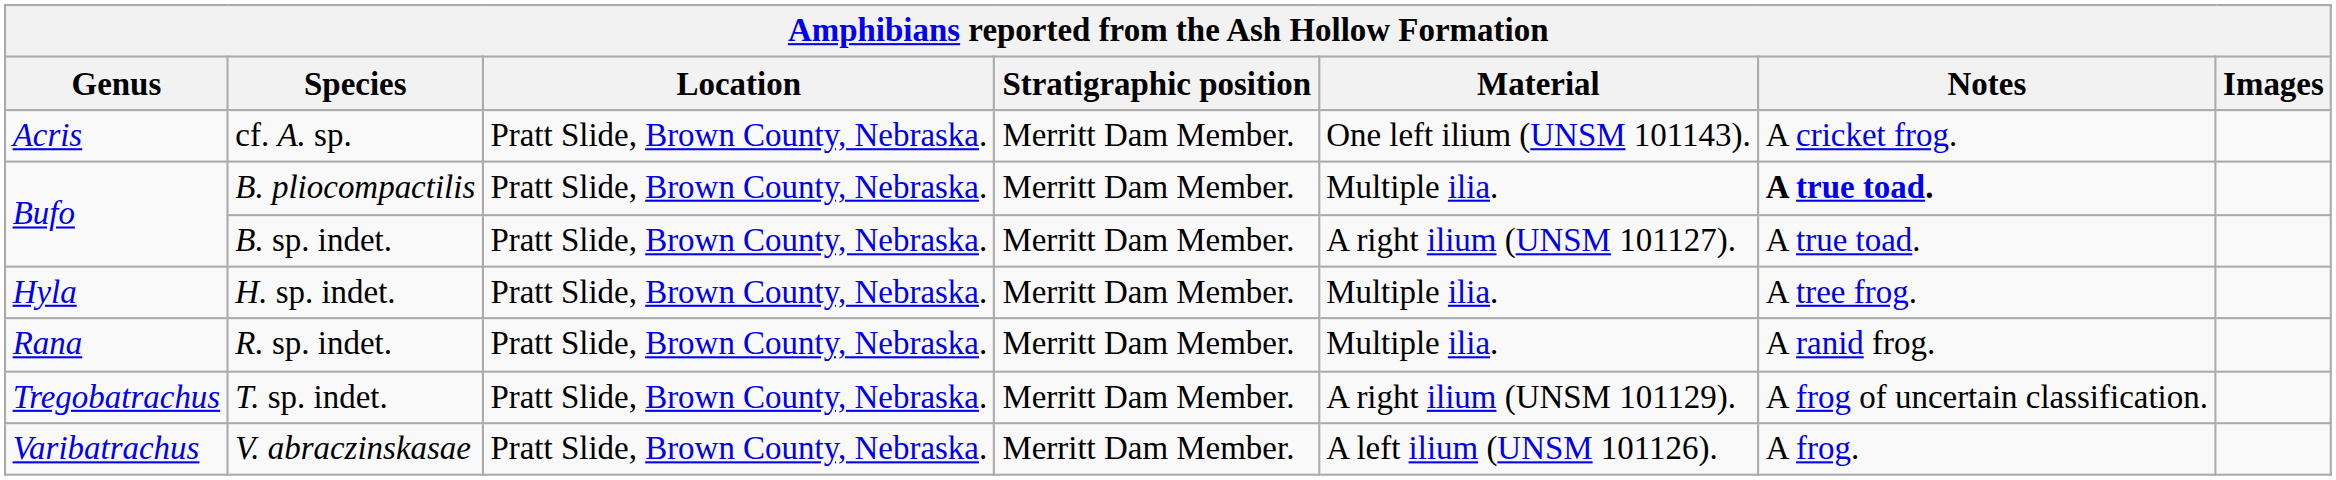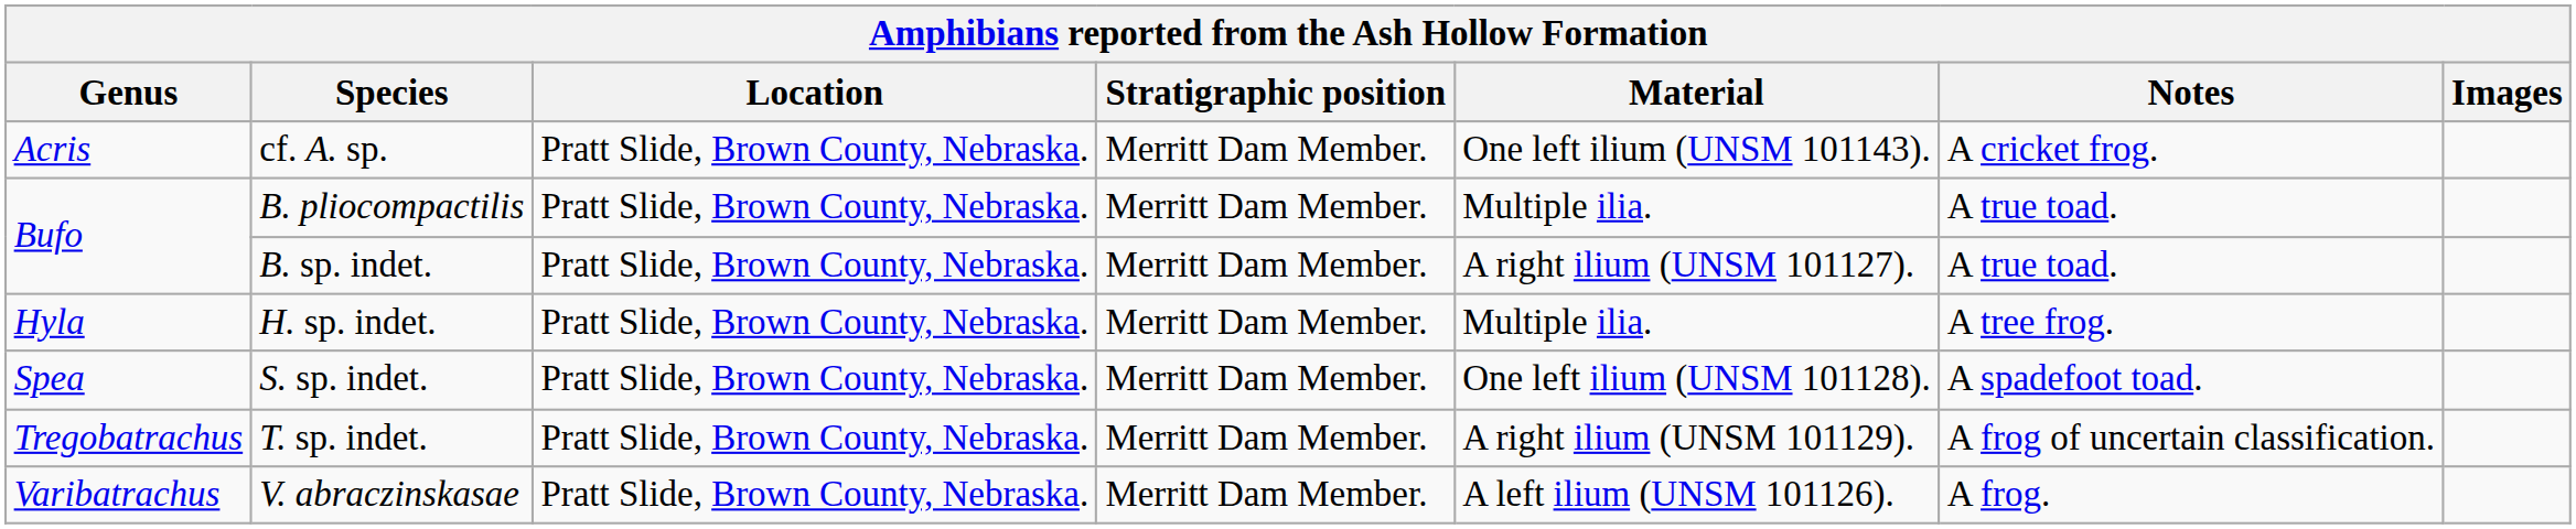 <table class="wikitable" align="center">
 <tr>
 <th colspan="7" align="center"><strong><a href='#'>Amphibians</a> reported from the Ash Hollow Formation</strong></th>
 </tr>
 <tr>
 <th>Genus</th>
 <th>Species</th>
 <th>Location</th>
 <th><strong>Stratigraphic position</strong></th>
 <th><strong>Material</strong></th>
 <th>Notes</th>
 <th>Images</th>
 </tr>
 <tr>
 <td><em><a href='#'>Acris</a></em></td>
 <td>cf. <em>A.</em> sp.</td>
 <td>Pratt Slide, <a href='#'>Brown County, Nebraska</a>.</td>
 <td>Merritt Dam Member.</td>
 <td>One left ilium (<a href='#'>UNSM</a> 101143).</td>
 <td>A <a href='#'>cricket frog</a>.</td>
 <td></td>
 </tr>
 <tr>
 <td rowspan="2"><em><a href='#'>Bufo</a></em></td>
 <td><em>B. pliocompactilis</em></td>
 <td>Pratt Slide, <a href='#'>Brown County, Nebraska</a>.</td>
 <td>Merritt Dam Member.</td>
 <td>Multiple <a href='#'>ilia</a>.</td>
-<td><strong>A <a href='#'>true toad</a>.</strong></td>
+<td>A <a href='#'>true toad</a>.</td>
 <td></td>
 </tr>
 <tr>
 <td><em>B.</em> sp. indet.</td>
 <td>Pratt Slide, <a href='#'>Brown County, Nebraska</a>.</td>
 <td>Merritt Dam Member.</td>
 <td>A right <a href='#'>ilium</a> (<a href='#'>UNSM</a> 101127).</td>
 <td>A <a href='#'>true toad</a>.</td>
 <td></td>
 </tr>
 <tr>
 <td><em><a href='#'>Hyla</a></em></td>
 <td><em>H.</em> sp. indet.</td>
 <td>Pratt Slide, <a href='#'>Brown County, Nebraska</a>.</td>
 <td>Merritt Dam Member.</td>
 <td>Multiple <a href='#'>ilia</a>.</td>
 <td>A <a href='#'>tree frog</a>.</td>
 <td></td>
 </tr>
 <tr>
-<td><em><a href='#'>Rana</a></em></td>
-<td><em>R.</em> sp. indet.</td>
+<td><em><a href='#'>Spea</a></em></td>
+<td><em>S.</em> sp. indet.</td>
 <td>Pratt Slide, <a href='#'>Brown County, Nebraska</a>.</td>
 <td>Merritt Dam Member.</td>
-<td>Multiple <a href='#'>ilia</a>.</td>
-<td>A <a href='#'>ranid</a> frog.</td>
+<td>One left <a href='#'>ilium</a> (<a href='#'>UNSM</a> 101128).</td>
+<td>A <a href='#'>spadefoot toad</a>.</td>
 <td></td>
 </tr>
 <tr>
 <td><em><a href='#'>Tregobatrachus</a></em></td>
 <td><em>T.</em> sp. indet.</td>
 <td>Pratt Slide, <a href='#'>Brown County, Nebraska</a>.</td>
 <td>Merritt Dam Member.</td>
 <td>A right <a href='#'>ilium</a> (UNSM 101129).</td>
 <td>A <a href='#'>frog</a> of uncertain classification.</td>
 <td></td>
 </tr>
 <tr>
 <td><em><a href='#'>Varibatrachus</a></em></td>
 <td><em>V. abraczinskasae</em></td>
 <td>Pratt Slide, <a href='#'>Brown County, Nebraska</a>.</td>
 <td>Merritt Dam Member.</td>
 <td>A left <a href='#'>ilium</a> (<a href='#'>UNSM</a> 101126).</td>
 <td>A <a href='#'>frog</a>.</td>
 <td></td>
 </tr>
 </table>
